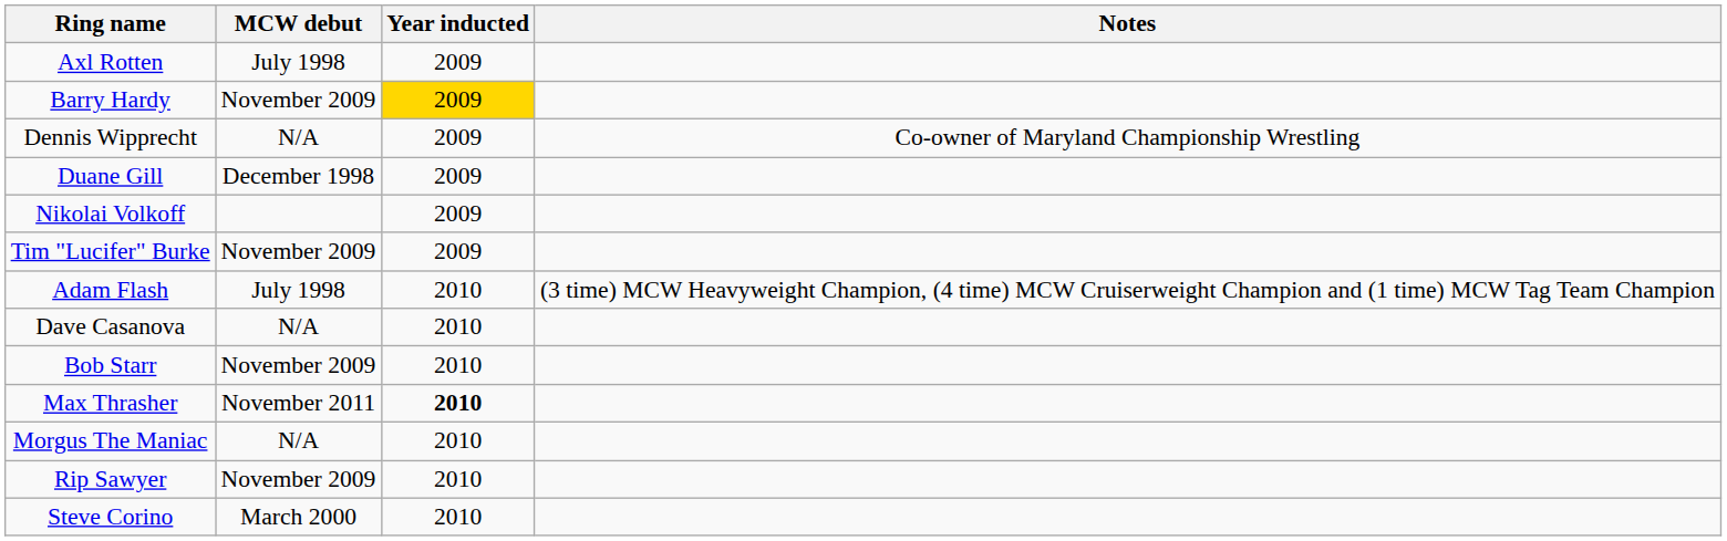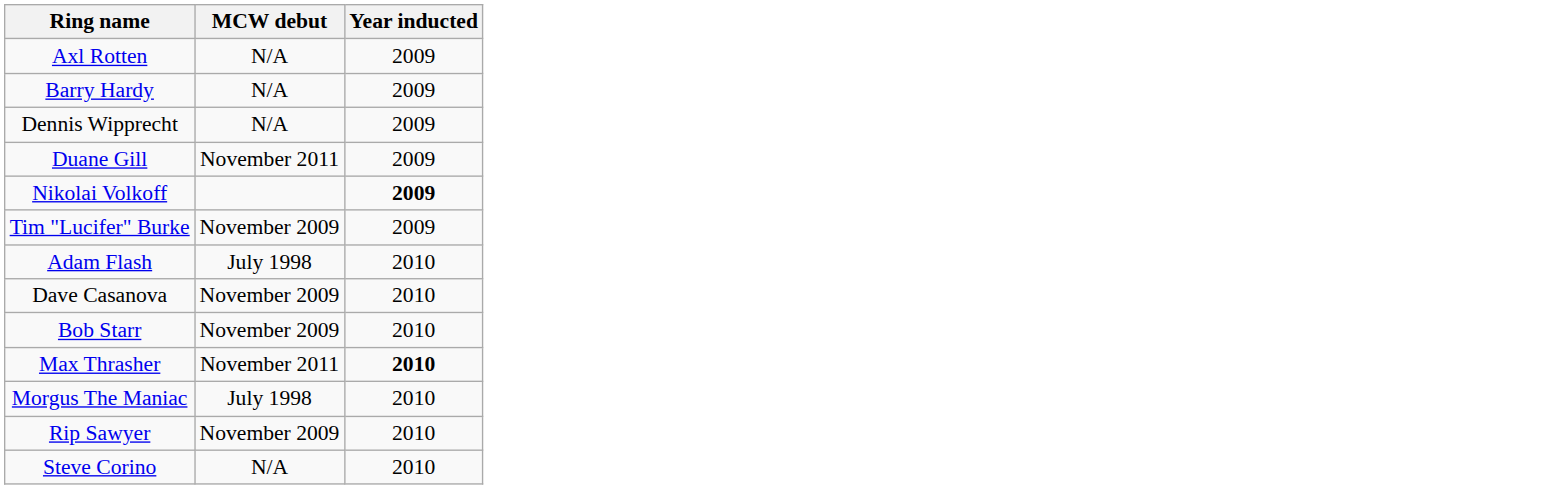 <table class="wikitable" style="text-align:center">
 <tr>
 <th>Ring name</th>
 <th>MCW debut</th>
 <th>Year inducted</th>
-<th>Notes</th>
 </tr>
 <tr>
 <td><a href='#'>Axl Rotten</a></td>
-<td>July 1998</td>
+<td>N/A</td>
 <td>2009</td>
-<td></td>
 </tr>
 <tr>
 <td><a href='#'>Barry Hardy</a></td>
-<td>November 2009</td>
-<td style="background: gold;">2009</td>
-<td></td>
+<td>N/A</td>
+<td>2009</td>
 </tr>
 <tr>
 <td>Dennis Wipprecht</td>
 <td>N/A</td>
 <td>2009</td>
-<td>Co-owner of Maryland Championship Wrestling</td>
 </tr>
 <tr>
 <td><a href='#'>Duane Gill</a></td>
-<td>December 1998</td>
+<td>November 2011</td>
 <td>2009</td>
-<td></td>
 </tr>
 <tr>
 <td><a href='#'>Nikolai Volkoff</a></td>
 <td></td>
-<td>2009</td>
-<td></td>
+<td><strong>2009</strong></td>
 </tr>
 <tr>
 <td><a href='#'>Tim "Lucifer" Burke</a></td>
 <td>November 2009</td>
 <td>2009</td>
-<td></td>
 </tr>
 <tr>
 <td><a href='#'>Adam Flash</a></td>
 <td>July 1998</td>
 <td>2010</td>
-<td>(3 time) MCW Heavyweight Champion, (4 time) MCW Cruiserweight Champion and (1 time) MCW Tag Team Champion</td>
 </tr>
 <tr>
 <td>Dave Casanova</td>
-<td>N/A</td>
+<td>November 2009</td>
 <td>2010</td>
-<td></td>
 </tr>
 <tr>
 <td><a href='#'>Bob Starr</a></td>
 <td>November 2009</td>
 <td>2010</td>
-<td></td>
 </tr>
 <tr>
 <td><a href='#'>Max Thrasher</a></td>
 <td>November 2011</td>
 <td><strong>2010</strong></td>
-<td></td>
 </tr>
 <tr>
 <td><a href='#'>Morgus The Maniac</a></td>
-<td>N/A</td>
+<td>July 1998</td>
 <td>2010</td>
-<td></td>
 </tr>
 <tr>
 <td><a href='#'>Rip Sawyer</a></td>
 <td>November 2009</td>
 <td>2010</td>
-<td></td>
 </tr>
 <tr>
 <td><a href='#'>Steve Corino</a></td>
-<td>March 2000</td>
+<td>N/A</td>
 <td>2010</td>
-<td></td>
 </tr>
 </table>
